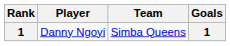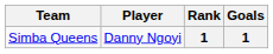 <table class="wikitable" style="text-align:center; font-size:90%">
 <tr>
+<th>Team</th>
+<th>Player</th>
 <th>Rank</th>
-<th>Player</th>
-<th>Team</th>
 <th>Goals</th>
 </tr>
 <tr>
+<td align=left><a href='#'>Simba Queens</a> </td>
+<td align=left><a href='#'>Danny Ngoyi</a></td>
 <th rowspan=1>1</th>
-<td align=left><a href='#'>Danny Ngoyi</a></td>
-<td align=left><a href='#'>Simba Queens</a> </td>
 <th rowspan=1>1</th>
 </tr>
 </table>
